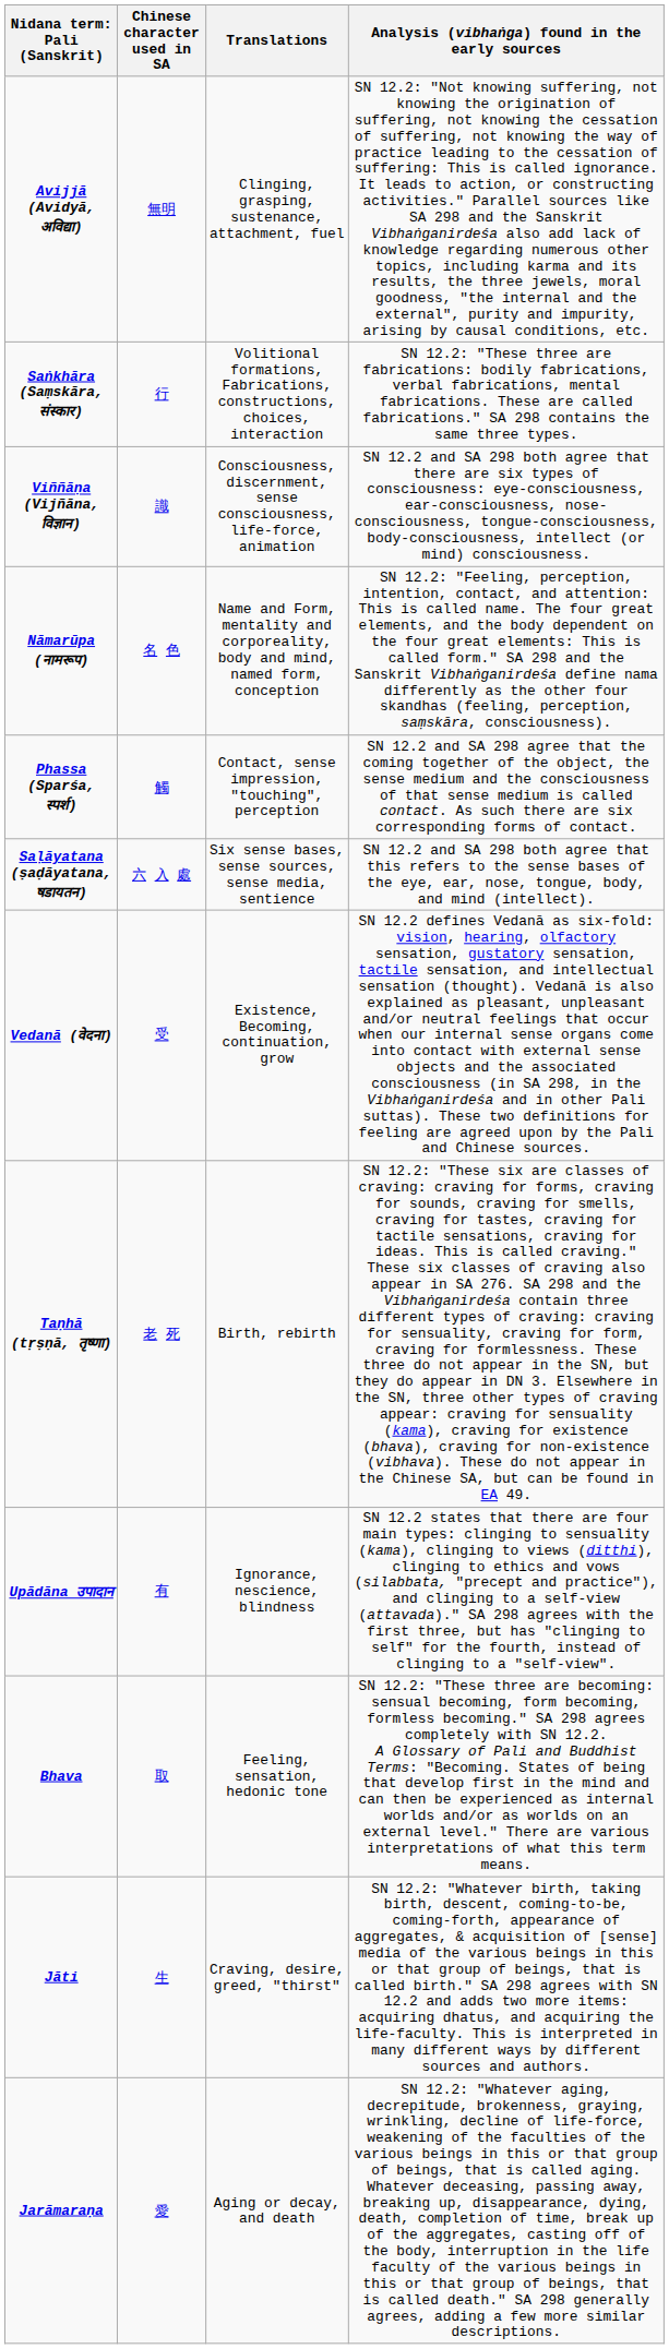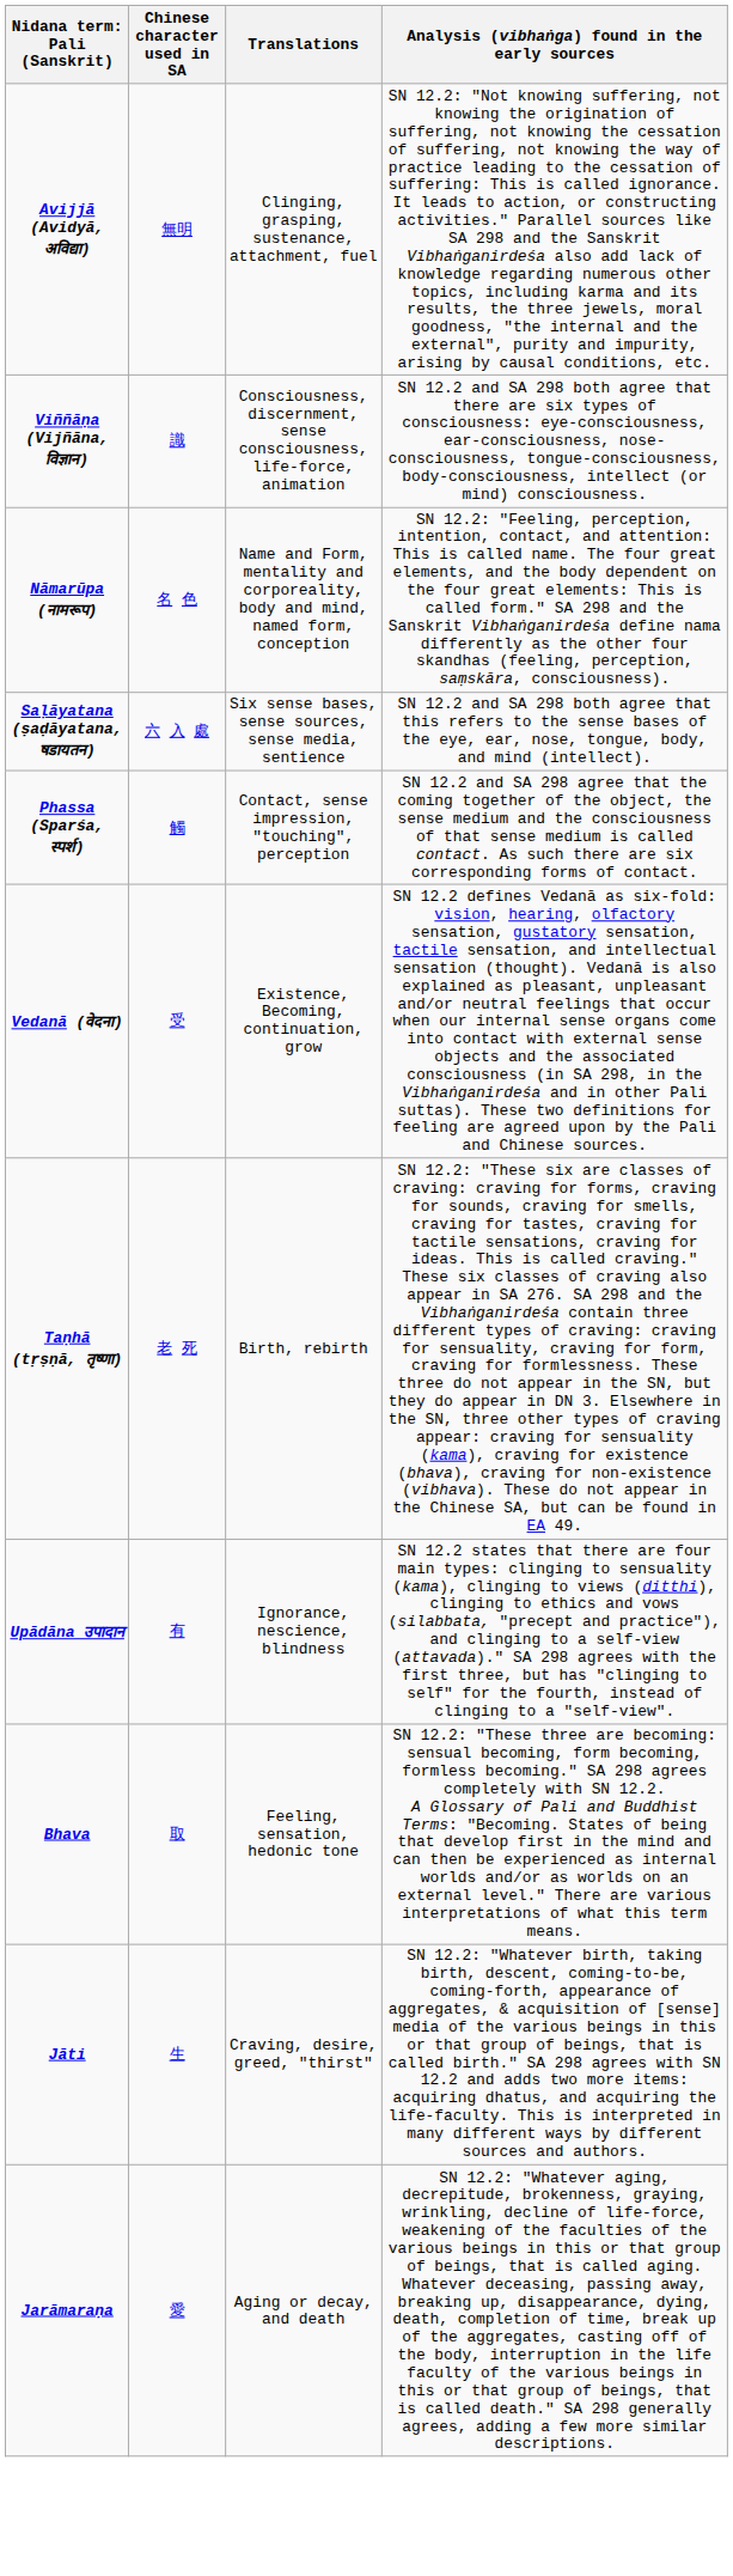 <table class="wikitable" style="text-align: center">
 <tr>
 <th>Nidana term: Pali (Sanskrit)</th>
 <th>Chinese character used in SA</th>
 <th>Translations</th>
 <th>Analysis (<em>vibhaṅga</em>) found in the early sources</th>
 </tr>
 <tr>
 <td><strong><em><a href='#'>Avijjā</a> (Avidyā, अविद्या)</em></strong></td>
 <td><a href='#'>無明</a></td>
 <td>Clinging, grasping, sustenance, attachment, fuel</td>
 <td>SN 12.2: "Not knowing suffering, not knowing the origination of suffering, not knowing the cessation of suffering, not knowing the way of practice leading to the cessation of suffering: This is called ignorance. It leads to action, or constructing activities." Parallel sources like SA 298 and the Sanskrit <em>Vibhaṅganirdeśa</em> also add lack of knowledge regarding numerous other topics, including karma and its results, the three jewels, moral goodness, "the internal and the external", purity and impurity, arising by causal conditions, etc.</td>
 </tr>
 <tr>
-<td><strong><em><a href='#'>Saṅkhāra</a> (Saṃskāra, संस्कार)</em></strong></td>
-<td><a href='#'>行</a></td>
-<td>Volitional formations, Fabrications, constructions, choices, interaction</td>
-<td>SN 12.2: "These three are fabrications: bodily fabrications, verbal fabrications, mental fabrications. These are called fabrications." SA 298 contains the same three types.</td>
-</tr>
-<tr>
 <td><strong><em><a href='#'>Viññāṇa</a> (Vijñāna, विज्ञान)</em></strong></td>
 <td><a href='#'>識</a></td>
 <td>Consciousness, discernment, sense consciousness, life-force, animation</td>
 <td>SN 12.2 and SA 298 both agree that there are six types of consciousness: eye-consciousness, ear-consciousness, nose-consciousness, tongue-consciousness, body-consciousness, intellect (or mind) consciousness.</td>
 </tr>
 <tr>
 <td><strong><em><a href='#'>Nāmarūpa</a> (नामरूप)</em></strong></td>
 <td><a href='#'>名</a> <a href='#'>色</a></td>
 <td>Name and Form, mentality and corporeality, body and mind, named form, conception</td>
 <td>SN 12.2: "Feeling, perception, intention, contact, and attention: This is called name. The four great elements, and the body dependent on the four great elements: This is called form." SA 298 and the Sanskrit <em>Vibhaṅganirdeśa</em> define nama differently as the other four skandhas (feeling, perception, <em>saṃskāra</em>, consciousness).</td>
 </tr>
 <tr>
+<td><strong><em><a href='#'>Saḷāyatana</a> (ṣaḍāyatana, षडायतन)</em></strong></td>
+<td><a href='#'>六</a> <a href='#'>入</a> <a href='#'>處</a></td>
+<td>Six sense bases, sense sources, sense media, sentience</td>
+<td>SN 12.2 and SA 298 both agree that this refers to the sense bases of the eye, ear, nose, tongue, body, and mind (intellect).</td>
+</tr>
+<tr>
 <td><strong><em><a href='#'>Phassa</a> (Sparśa, स्पर्श)</em></strong></td>
 <td><a href='#'>觸</a></td>
 <td>Contact, sense impression, "touching", perception</td>
 <td>SN 12.2 and SA 298 agree that the coming together of the object, the sense medium and the consciousness of that sense medium is called <em>contact</em>. As such there are six corresponding forms of contact.</td>
-</tr>
-<tr>
-<td><strong><em><a href='#'>Saḷāyatana</a> (ṣaḍāyatana, षडायतन)</em></strong></td>
-<td><a href='#'>六</a> <a href='#'>入</a> <a href='#'>處</a></td>
-<td>Six sense bases, sense sources, sense media, sentience</td>
-<td>SN 12.2 and SA 298 both agree that this refers to the sense bases of the eye, ear, nose, tongue, body, and mind (intellect).</td>
 </tr>
 <tr>
 <td><strong><em><a href='#'>Vedanā</a> (वेदना)</em></strong></td>
 <td><a href='#'>受</a></td>
 <td>Existence, Becoming, continuation, grow</td>
 <td>SN 12.2 defines Vedanā as six-fold: <a href='#'>vision</a>, <a href='#'>hearing</a>, <a href='#'>olfactory</a> sensation, <a href='#'>gustatory</a> sensation, <a href='#'>tactile</a> sensation, and intellectual sensation (thought). Vedanā is also explained as pleasant, unpleasant and/or neutral feelings that occur when our internal sense organs come into contact with external sense objects and the associated consciousness (in SA 298, in the <em>Vibhaṅganirdeśa</em> and in other Pali suttas). These two definitions for feeling are agreed upon by the Pali and Chinese sources.</td>
 </tr>
 <tr>
 <td><strong><em><a href='#'>Taṇhā</a> (tṛṣṇā, तृष्णा)</em></strong></td>
 <td><a href='#'>老</a> <a href='#'>死</a></td>
 <td>Birth, rebirth</td>
 <td>SN 12.2: "These six are classes of craving: craving for forms, craving for sounds, craving for smells, craving for tastes, craving for tactile sensations, craving for ideas. This is called craving." These six classes of craving also appear in SA 276. SA 298 and the <em>Vibhaṅganirdeśa</em> contain three different types of craving: craving for sensuality, craving for form, craving for formlessness. These three do not appear in the SN, but they do appear in DN 3. Elsewhere in the SN, three other types of craving appear: craving for sensuality (<em><a href='#'>kama</a></em>), craving for existence (<em>bhava</em>), craving for non-existence (<em>vibhava</em>). These do not appear in the Chinese SA, but can be found in <a href='#'>EA</a> 49.</td>
 </tr>
 <tr>
 <td><em><a href='#'><strong>Upādāna उपादान</strong></a></em></td>
 <td><a href='#'>有</a></td>
 <td>Ignorance, nescience, blindness</td>
 <td>SN 12.2 states that there are four main types: clinging to sensuality (<em>kama</em>), clinging to views (<em><a href='#'>ditthi</a></em>), clinging to ethics and vows (<em>silabbata,</em> "precept and practice"), and clinging to a self-view (<em>attavada</em>)." SA 298 agrees with the first three, but has "clinging to self" for the fourth, instead of clinging to a "self-view".</td>
 </tr>
 <tr>
 <td><strong><em><a href='#'>Bhava</a></em></strong></td>
 <td><a href='#'>取</a></td>
 <td>Feeling, sensation, hedonic tone</td>
 <td>SN 12.2: "These three are becoming: sensual becoming, form becoming, formless becoming." SA 298 agrees completely with SN 12.2.<br><em>A Glossary of Pali and Buddhist Terms</em>: "Becoming. States of being that develop first in the mind and can then be experienced as internal worlds and/or as worlds on an external level." There are various interpretations of what this term means.</td>
 </tr>
 <tr>
 <td><em><a href='#'><strong>Jāti</strong></a></em></td>
 <td><a href='#'>生</a></td>
 <td>Craving, desire, greed, "thirst"</td>
 <td>SN 12.2: "Whatever birth, taking birth, descent, coming-to-be, coming-forth, appearance of aggregates, & acquisition of [sense] media of the various beings in this or that group of beings, that is called birth." SA 298 agrees with SN 12.2 and adds two more items: acquiring dhatus, and acquiring the life-faculty. This is interpreted in many different ways by different sources and authors.</td>
 </tr>
 <tr>
 <td><strong><em><a href='#'>Jarāmaraṇa</a></em></strong></td>
 <td><a href='#'>愛</a></td>
 <td>Aging or decay, and death</td>
 <td>SN 12.2: "Whatever aging, decrepitude, brokenness, graying, wrinkling, decline of life-force, weakening of the faculties of the various beings in this or that group of beings, that is called aging. Whatever deceasing, passing away, breaking up, disappearance, dying, death, completion of time, break up of the aggregates, casting off of the body, interruption in the life faculty of the various beings in this or that group of beings, that is called death." SA 298 generally agrees, adding a few more similar descriptions.</td>
 </tr>
 </table>
